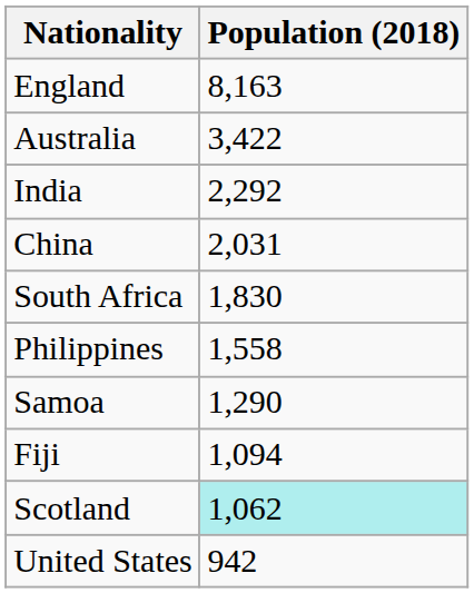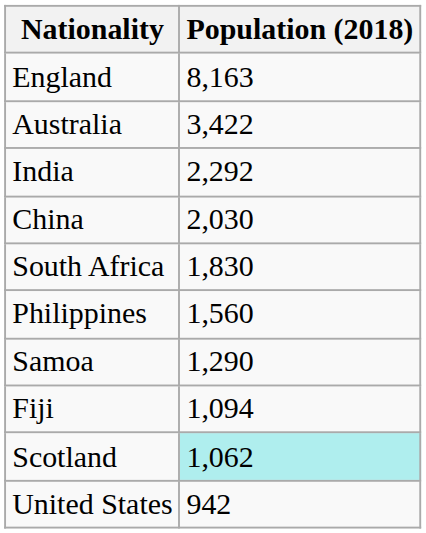 <table class="wikitable" style="float:right;">
 <tr>
 <th>Nationality</th>
 <th>Population (2018)</th>
 </tr>
 <tr>
 <td>England</td>
 <td>8,163</td>
 </tr>
 <tr>
 <td>Australia</td>
 <td>3,422</td>
 </tr>
 <tr>
 <td>India</td>
 <td>2,292</td>
 </tr>
 <tr>
 <td>China</td>
-<td>2,031</td>
+<td>2,030</td>
 </tr>
 <tr>
 <td>South Africa</td>
 <td>1,830</td>
 </tr>
 <tr>
 <td>Philippines</td>
-<td>1,558</td>
+<td>1,560</td>
 </tr>
 <tr>
 <td>Samoa</td>
 <td>1,290</td>
 </tr>
 <tr>
 <td>Fiji</td>
 <td>1,094</td>
 </tr>
 <tr>
 <td>Scotland</td>
 <td style="background: paleturquoise;">1,062</td>
 </tr>
 <tr>
 <td>United States</td>
 <td>942</td>
 </tr>
 </table>
